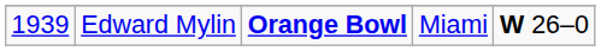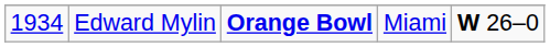 <table class="wikitable" style="text-align:center;">
 <tr align="center">
 </tr>
 <tr>
-<td><a href='#'>1939</a></td>
+<td><a href='#'>1934</a></td>
 <td><a href='#'>Edward Mylin</a></td>
 <td><strong><a href='#'>Orange Bowl</a></strong></td>
 <td><a href='#'>Miami</a></td>
 <td><strong>W</strong> 26–0</td>
 </tr>
 </table>
